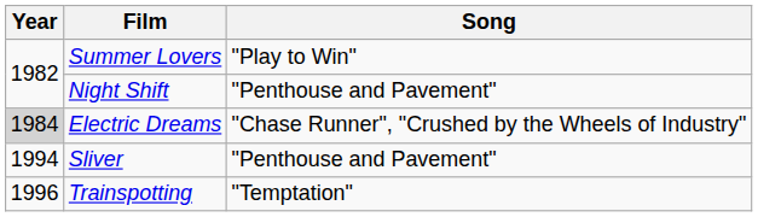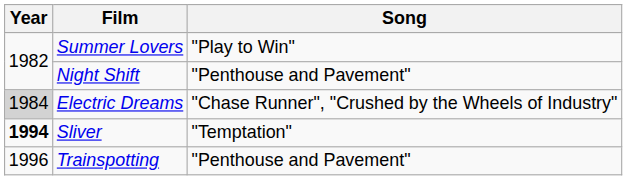 <table class="wikitable">
 <tr>
 <th>Year</th>
 <th>Film</th>
 <th>Song</th>
 </tr>
 <tr>
 <td rowspan="2" style="text-align:center;">1982</td>
 <td align="left"><em><a href='#'>Summer Lovers</a></em></td>
 <td>"Play to Win"</td>
 </tr>
 <tr>
 <td align="left"><em><a href='#'>Night Shift</a></em></td>
 <td>"Penthouse and Pavement"</td>
 </tr>
 <tr>
 <td style="background: lightgrey;">1984</td>
 <td><em><a href='#'>Electric Dreams</a></em></td>
 <td>"Chase Runner", "Crushed by the Wheels of Industry"</td>
 </tr>
 <tr>
-<td>1994</td>
+<td><strong>1994</strong></td>
 <td align="left"><em><a href='#'>Sliver</a></em></td>
-<td>"Penthouse and Pavement"</td>
+<td>"Temptation"</td>
 </tr>
 <tr>
 <td>1996</td>
 <td><em><a href='#'>Trainspotting</a></em></td>
-<td>"Temptation"</td>
+<td>"Penthouse and Pavement"</td>
 </tr>
 </table>
